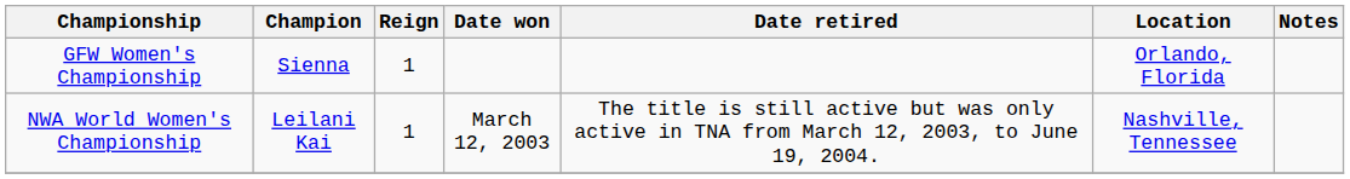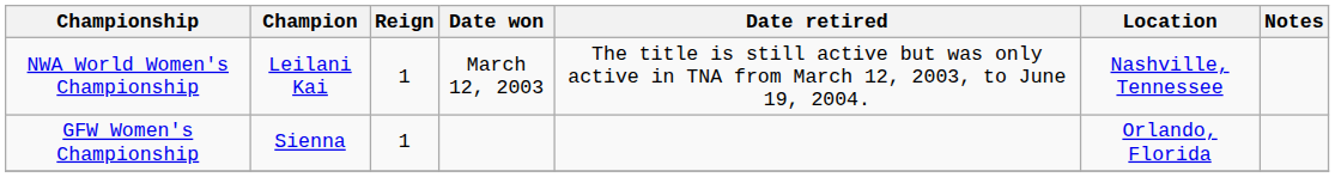 <table class="wikitable sortable" style="text-align: center">
 <tr>
 <th>Championship</th>
 <th>Champion</th>
 <th>Reign</th>
 <th>Date won</th>
 <th>Date retired</th>
 <th>Location</th>
 <th>Notes</th>
 </tr>
 <tr>
+<td><a href='#'>NWA World Women's Championship</a></td>
+<td><a href='#'>Leilani Kai</a></td>
+<td>1</td>
+<td>March 12, 2003</td>
+<td>The title is still active but was only active in TNA from March 12, 2003, to June 19, 2004.</td>
+<td><a href='#'>Nashville, Tennessee</a></td>
+<td align="left"></td>
+</tr>
+<tr>
 <td><a href='#'>GFW Women's Championship</a></td>
 <td><a href='#'>Sienna</a></td>
 <td>1</td>
 <td></td>
 <td></td>
 <td><a href='#'>Orlando, Florida</a></td>
 <td align="left"></td>
 </tr>
 <tr>
-<td><a href='#'>NWA World Women's Championship</a></td>
-<td><a href='#'>Leilani Kai</a></td>
-<td>1</td>
-<td>March 12, 2003</td>
-<td>The title is still active but was only active in TNA from March 12, 2003, to June 19, 2004.</td>
-<td><a href='#'>Nashville, Tennessee</a></td>
-<td align="left"></td>
-</tr>
-<tr>
 </tr>
 </table>
